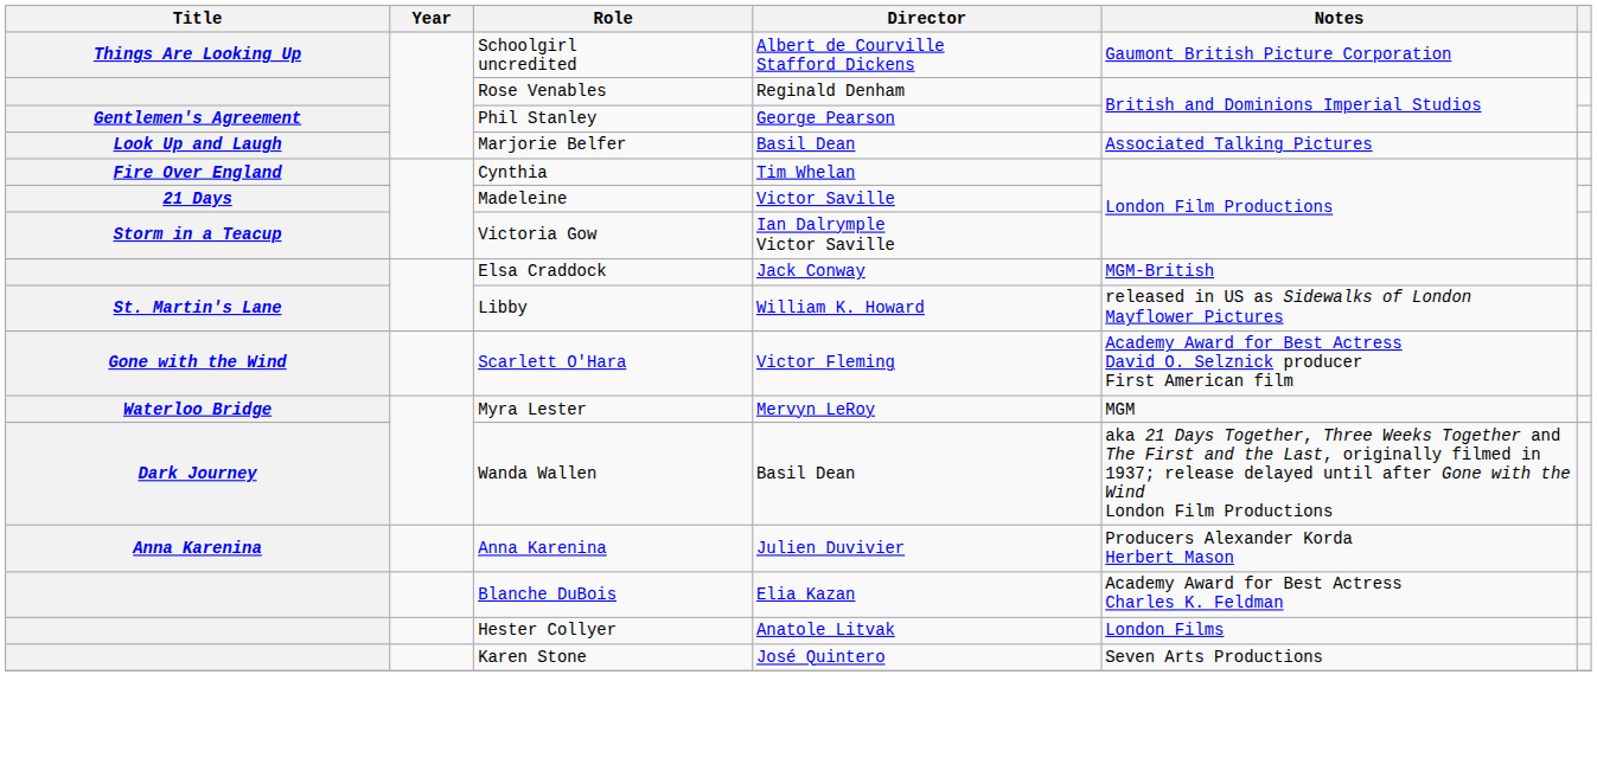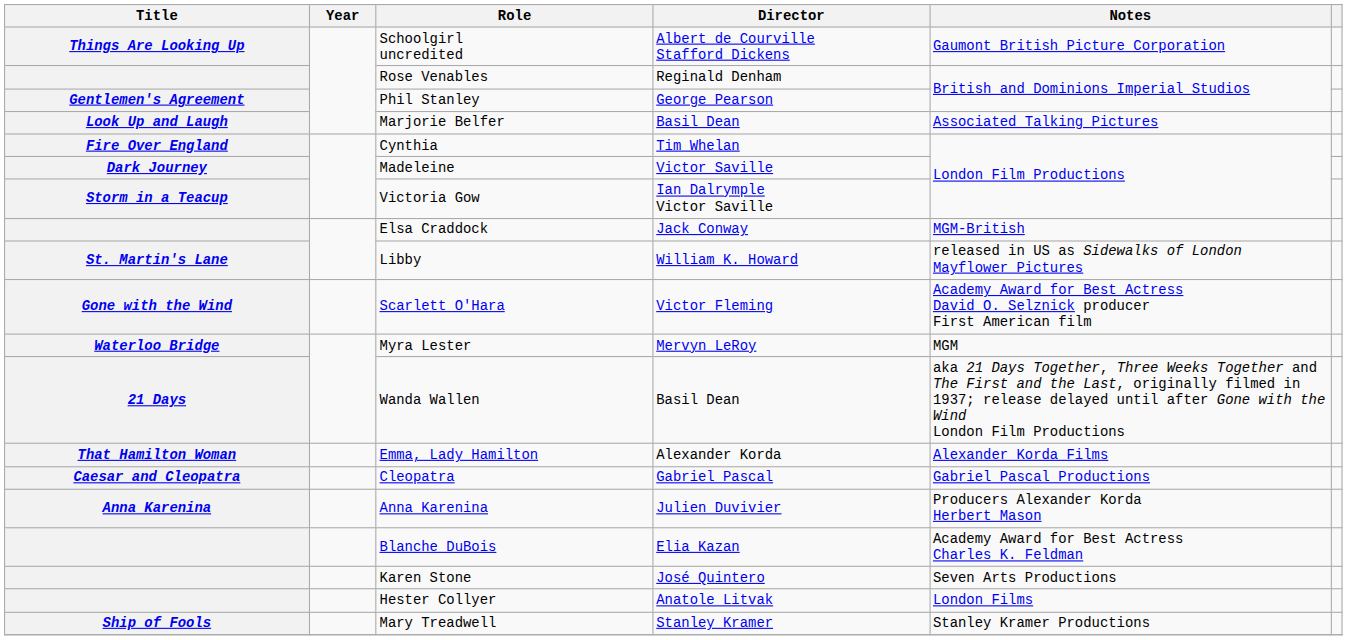 <table class="wikitable sortable plainrowheaders">
 <tr>
 <th scope="col">Title</th>
 <th scope="col">Year</th>
 <th scope="col" class="unsortable">Role</th>
 <th scope="col" class="unsortable">Director</th>
 <th scope="col" width = 30% class="unsortable">Notes</th>
 <th scope="col" class="unsortable"></th>
 </tr>
 <tr>
 <th scope="row"><em><a href='#'>Things Are Looking Up</a></em></th>
 <td rowspan="4"></td>
 <td>Schoolgirl<br>uncredited</td>
 <td><a href='#'>Albert de Courville</a><br><a href='#'>Stafford Dickens</a></td>
 <td><a href='#'>Gaumont British Picture Corporation</a></td>
 <td align="center"></td>
 </tr>
 <tr>
 <th scope="row"></th>
 <td>Rose Venables</td>
 <td>Reginald Denham</td>
 <td rowspan="2"><a href='#'>British and Dominions Imperial Studios</a></td>
 <td align="center"></td>
 </tr>
 <tr>
 <th scope="row"><em><a href='#'>Gentlemen's Agreement</a></em></th>
 <td>Phil Stanley</td>
 <td><a href='#'>George Pearson</a></td>
 <td align="center"></td>
 </tr>
 <tr>
 <th scope="row"><em><a href='#'>Look Up and Laugh</a></em></th>
 <td>Marjorie Belfer</td>
 <td><a href='#'>Basil Dean</a></td>
 <td><a href='#'>Associated Talking Pictures</a></td>
 <td align="center"></td>
 </tr>
 <tr>
 <th scope="row"><em><a href='#'>Fire Over England</a></em></th>
 <td rowspan="3"></td>
 <td>Cynthia</td>
 <td><a href='#'>Tim Whelan</a></td>
 <td rowspan="3"><a href='#'>London Film Productions</a></td>
 <td align="center"></td>
 </tr>
 <tr>
-<th scope="row"><em><a href='#'>21 Days</a></em></th>
+<th scope="row"><em><a href='#'>Dark Journey</a></em></th>
 <td>Madeleine</td>
 <td><a href='#'>Victor Saville</a></td>
 <td align="center"></td>
 </tr>
 <tr>
 <th scope="row"><em><a href='#'>Storm in a Teacup</a></em></th>
 <td>Victoria Gow</td>
 <td><a href='#'>Ian Dalrymple</a><br>Victor Saville</td>
 <td align="center"></td>
 </tr>
 <tr>
 <th scope="row"></th>
 <td rowspan="2"></td>
 <td>Elsa Craddock</td>
 <td><a href='#'>Jack Conway</a></td>
 <td><a href='#'>MGM-British</a></td>
 <td align="center"></td>
 </tr>
 <tr>
 <th scope="row"><em><a href='#'>St. Martin's Lane</a></em></th>
 <td>Libby</td>
 <td><a href='#'>William K. Howard</a></td>
 <td>released in US as <em>Sidewalks of London</em><br><a href='#'>Mayflower Pictures</a></td>
 <td align="center"></td>
 </tr>
 <tr>
 <th scope="row"><em><a href='#'>Gone with the Wind</a></em></th>
 <td></td>
 <td><a href='#'>Scarlett O'Hara</a></td>
 <td><a href='#'>Victor Fleming</a></td>
 <td><a href='#'>Academy Award for Best Actress</a><br><a href='#'>David O. Selznick</a> producer<br>First American film</td>
 <td align="center"></td>
 </tr>
 <tr>
 <th scope="row"><em><a href='#'>Waterloo Bridge</a></em></th>
 <td rowspan="2"></td>
 <td>Myra Lester</td>
 <td><a href='#'>Mervyn LeRoy</a></td>
 <td>MGM</td>
 <td align="center"></td>
 </tr>
 <tr>
-<th scope="row"><em><a href='#'>Dark Journey</a></em></th>
+<th scope="row"><em><a href='#'>21 Days</a></em></th>
 <td>Wanda Wallen</td>
 <td>Basil Dean</td>
 <td>aka <em>21 Days Together</em>, <em>Three Weeks Together</em> and <em>The First and the Last</em>, originally filmed in 1937; release delayed until after <em>Gone with the Wind</em><br>London Film Productions</td>
+<td align="center"></td>
+</tr>
+<tr>
+<th scope="row"><em><a href='#'>That Hamilton Woman</a></em></th>
+<td></td>
+<td><a href='#'>Emma, Lady Hamilton</a></td>
+<td>Alexander Korda</td>
+<td><a href='#'>Alexander Korda Films</a></td>
+<td align="center"></td>
+</tr>
+<tr>
+<th scope="row"><em><a href='#'>Caesar and Cleopatra</a></em></th>
+<td></td>
+<td><a href='#'>Cleopatra</a></td>
+<td><a href='#'>Gabriel Pascal</a></td>
+<td><a href='#'>Gabriel Pascal Productions</a></td>
 <td align="center"></td>
 </tr>
 <tr>
 <th scope="row"><em><a href='#'>Anna Karenina</a></em></th>
 <td></td>
 <td><a href='#'>Anna Karenina</a></td>
 <td><a href='#'>Julien Duvivier</a></td>
 <td>Producers Alexander Korda<br><a href='#'>Herbert Mason</a></td>
 <td align="center"></td>
 </tr>
 <tr>
 <th scope="row"></th>
 <td></td>
 <td><a href='#'>Blanche DuBois</a></td>
 <td><a href='#'>Elia Kazan</a></td>
 <td>Academy Award for Best Actress<br><a href='#'>Charles K. Feldman</a></td>
 <td align="center"></td>
 </tr>
 <tr>
 <th scope="row"></th>
 <td></td>
+<td>Karen Stone</td>
+<td><a href='#'>José Quintero</a></td>
+<td>Seven Arts Productions</td>
+<td align="center"></td>
+</tr>
+<tr>
+<th scope="row"></th>
+<td></td>
 <td>Hester Collyer</td>
 <td><a href='#'>Anatole Litvak</a></td>
 <td><a href='#'>London Films</a></td>
 <td align="center"></td>
 </tr>
 <tr>
-<th scope="row"></th>
+<th scope="row"><em><a href='#'>Ship of Fools</a></em></th>
 <td></td>
-<td>Karen Stone</td>
-<td><a href='#'>José Quintero</a></td>
-<td>Seven Arts Productions</td>
+<td>Mary Treadwell</td>
+<td><a href='#'>Stanley Kramer</a></td>
+<td>Stanley Kramer Productions</td>
 <td align="center"></td>
 </tr>
 <tr>
 </tr>
 </table>
